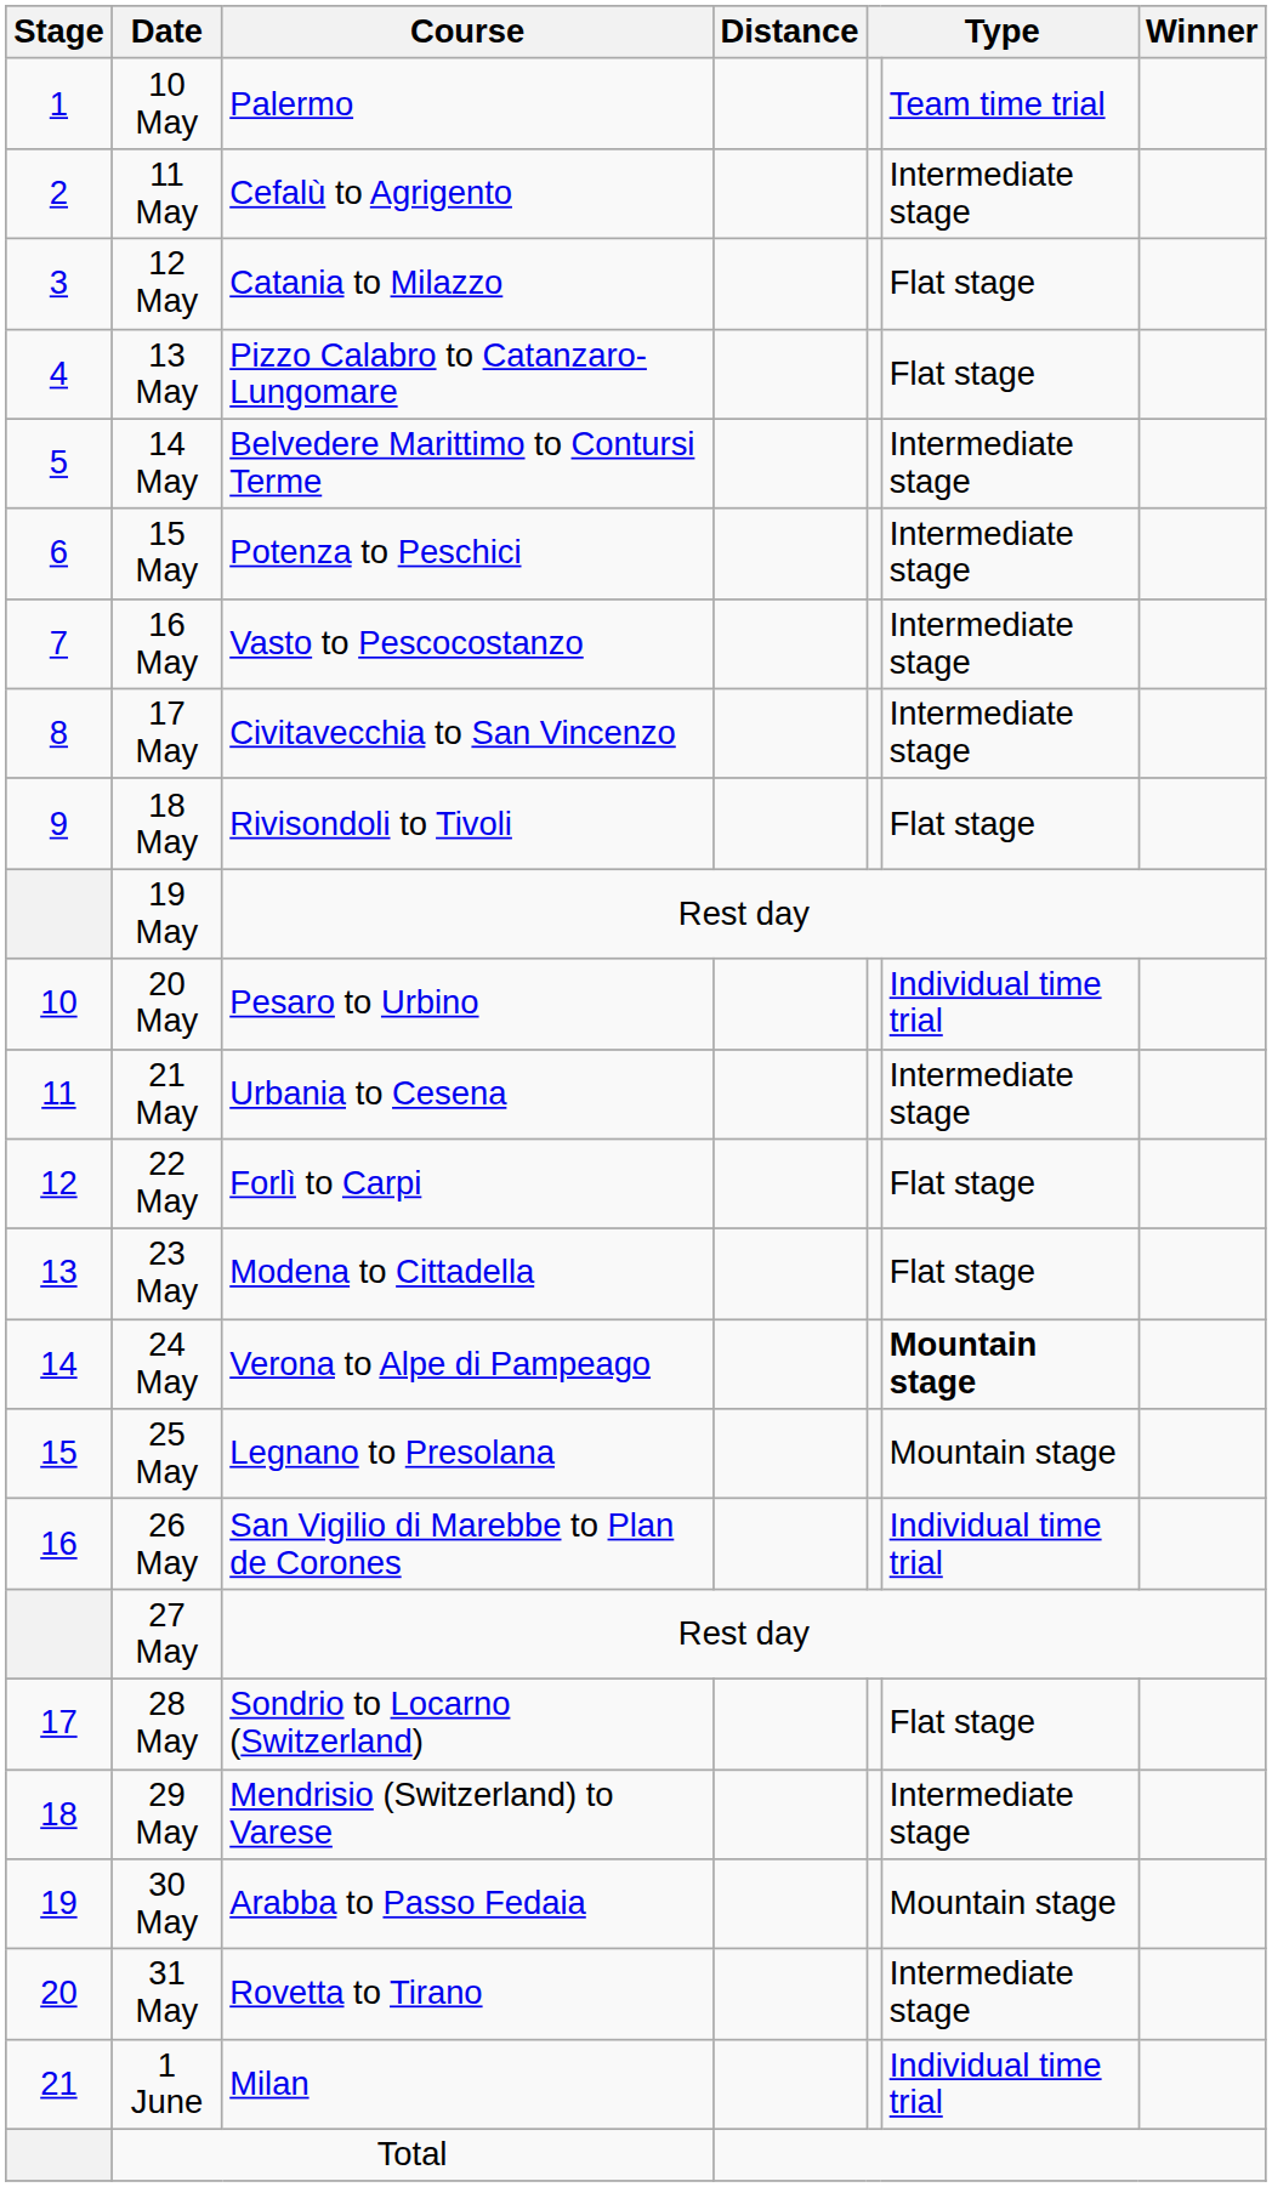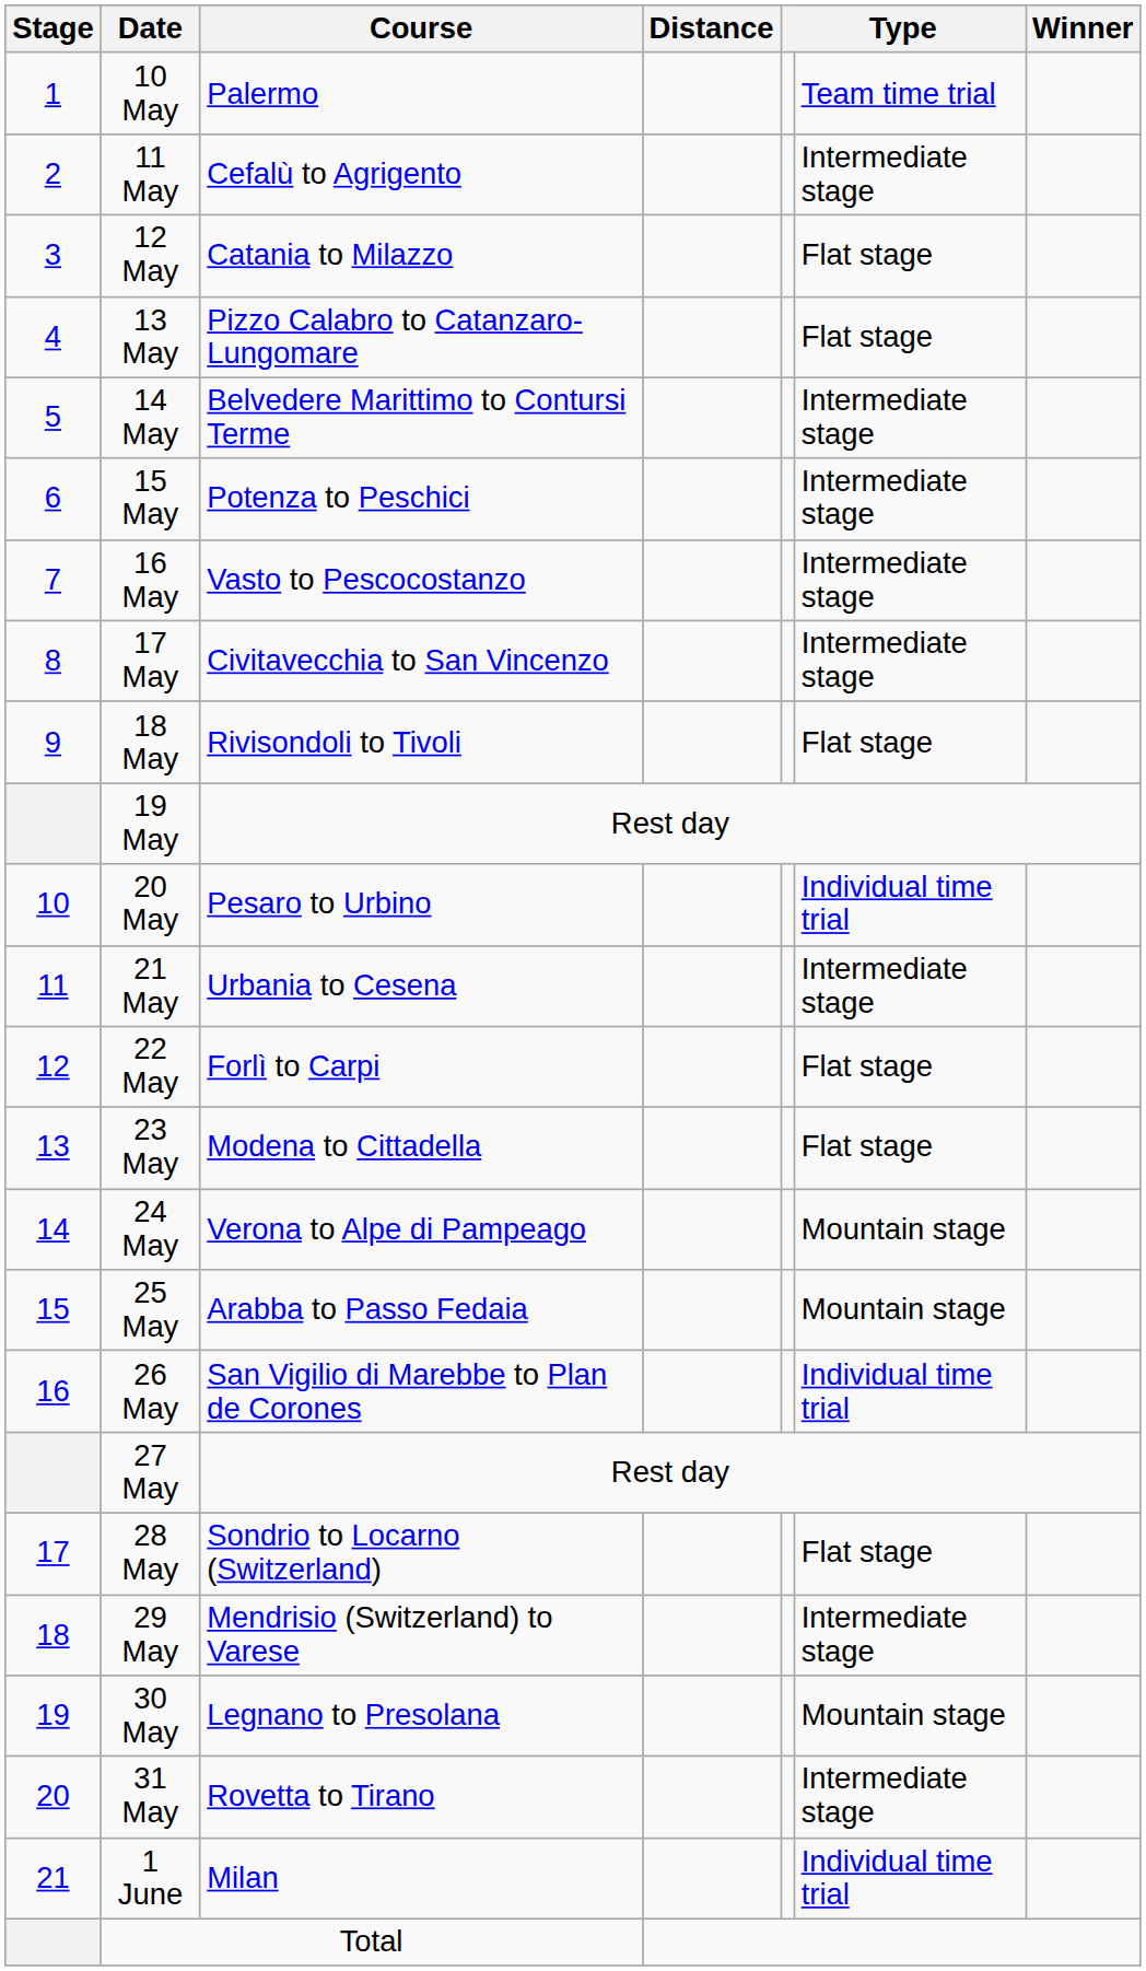 <table class="wikitable">
 <tr>
 <th>Stage</th>
 <th>Date</th>
 <th>Course</th>
 <th>Distance</th>
 <th colspan="2">Type</th>
 <th>Winner</th>
 </tr>
 <tr>
 <td align="center"><a href='#'>1</a></td>
 <td align="center">10 May</td>
 <td><a href='#'>Palermo</a></td>
 <td align="center"></td>
 <td align="center"></td>
 <td><a href='#'>Team time trial</a></td>
 <td></td>
 </tr>
 <tr>
 <td align="center"><a href='#'>2</a></td>
 <td align="center">11 May</td>
 <td><a href='#'>Cefalù</a> to <a href='#'>Agrigento</a></td>
 <td align="center"></td>
 <td></td>
 <td>Intermediate stage</td>
 <td></td>
 </tr>
 <tr>
 <td align="center"><a href='#'>3</a></td>
 <td align="center">12 May</td>
 <td><a href='#'>Catania</a> to <a href='#'>Milazzo</a></td>
 <td align="center"></td>
 <td></td>
 <td>Flat stage</td>
 <td></td>
 </tr>
 <tr>
 <td align="center"><a href='#'>4</a></td>
 <td align="center">13 May</td>
 <td><a href='#'>Pizzo Calabro</a> to <a href='#'>Catanzaro-Lungomare</a></td>
 <td align="center"></td>
 <td></td>
 <td>Flat stage</td>
 <td></td>
 </tr>
 <tr>
 <td align="center"><a href='#'>5</a></td>
 <td align="center">14 May</td>
 <td><a href='#'>Belvedere Marittimo</a> to <a href='#'>Contursi Terme</a></td>
 <td align="center"></td>
 <td></td>
 <td>Intermediate stage</td>
 <td></td>
 </tr>
 <tr>
 <td align="center"><a href='#'>6</a></td>
 <td align="center">15 May</td>
 <td><a href='#'>Potenza</a> to <a href='#'>Peschici</a></td>
 <td align="center"></td>
 <td></td>
 <td>Intermediate stage</td>
 <td></td>
 </tr>
 <tr>
 <td align="center"><a href='#'>7</a></td>
 <td align="center">16 May</td>
 <td><a href='#'>Vasto</a> to <a href='#'>Pescocostanzo</a></td>
 <td align="center"></td>
 <td></td>
 <td>Intermediate stage</td>
 <td></td>
 </tr>
 <tr>
 <td align="center"><a href='#'>8</a></td>
 <td align="center">17 May</td>
 <td><a href='#'>Civitavecchia</a> to <a href='#'>San Vincenzo</a></td>
 <td align="center"></td>
 <td></td>
 <td>Intermediate stage</td>
 <td></td>
 </tr>
 <tr>
 <td align="center"><a href='#'>9</a></td>
 <td align="center">18 May</td>
 <td><a href='#'>Rivisondoli</a> to <a href='#'>Tivoli</a></td>
 <td align="center"></td>
 <td></td>
 <td>Flat stage</td>
 <td></td>
 </tr>
 <tr>
 <th></th>
 <td align="center">19 May</td>
 <td colspan="6" align=center>Rest day</td>
 </tr>
 <tr>
 <td align="center"><a href='#'>10</a></td>
 <td align="center">20 May</td>
 <td><a href='#'>Pesaro</a> to <a href='#'>Urbino</a></td>
 <td align="center"></td>
 <td align="center"></td>
 <td><a href='#'>Individual time trial</a></td>
 <td></td>
 </tr>
 <tr>
 <td align="center"><a href='#'>11</a></td>
 <td align="center">21 May</td>
 <td><a href='#'>Urbania</a> to <a href='#'>Cesena</a></td>
 <td align="center"></td>
 <td></td>
 <td>Intermediate stage</td>
 <td></td>
 </tr>
 <tr>
 <td align="center"><a href='#'>12</a></td>
 <td align="center">22 May</td>
 <td><a href='#'>Forlì</a> to <a href='#'>Carpi</a></td>
 <td align="center"></td>
 <td></td>
 <td>Flat stage</td>
 <td></td>
 </tr>
 <tr>
 <td align="center"><a href='#'>13</a></td>
 <td align="center">23 May</td>
 <td><a href='#'>Modena</a> to <a href='#'>Cittadella</a></td>
 <td align="center"></td>
 <td></td>
 <td>Flat stage</td>
 <td></td>
 </tr>
 <tr>
 <td align="center"><a href='#'>14</a></td>
 <td align="center">24 May</td>
 <td><a href='#'>Verona</a> to <a href='#'>Alpe di Pampeago</a></td>
 <td align="center"></td>
 <td align="center"></td>
-<td><strong>Mountain stage</strong></td>
+<td>Mountain stage</td>
 <td></td>
 </tr>
 <tr>
 <td align="center"><a href='#'>15</a></td>
 <td align="center">25 May</td>
-<td><a href='#'>Legnano</a> to <a href='#'>Presolana</a></td>
+<td><a href='#'>Arabba</a> to <a href='#'>Passo Fedaia</a></td>
 <td align="center"></td>
 <td align="center"></td>
 <td>Mountain stage</td>
 <td></td>
 </tr>
 <tr>
 <td align="center"><a href='#'>16</a></td>
 <td align="center">26 May</td>
 <td><a href='#'>San Vigilio di Marebbe</a> to <a href='#'>Plan de Corones</a></td>
 <td align="center"></td>
 <td align="center"></td>
 <td><a href='#'>Individual time trial</a></td>
 <td></td>
 </tr>
 <tr>
 <th></th>
 <td align="center">27 May</td>
 <td colspan="6" align=center>Rest day</td>
 </tr>
 <tr>
 <td align="center"><a href='#'>17</a></td>
 <td align="center">28 May</td>
 <td><a href='#'>Sondrio</a> to <a href='#'>Locarno</a> (<a href='#'>Switzerland</a>)</td>
 <td align="center"></td>
 <td></td>
 <td>Flat stage</td>
 <td></td>
 </tr>
 <tr>
 <td align="center"><a href='#'>18</a></td>
 <td align="center">29 May</td>
 <td><a href='#'>Mendrisio</a> (Switzerland) to <a href='#'>Varese</a></td>
 <td align="center"></td>
 <td></td>
 <td>Intermediate stage</td>
 <td></td>
 </tr>
 <tr>
 <td align="center"><a href='#'>19</a></td>
 <td align="center">30 May</td>
-<td><a href='#'>Arabba</a> to <a href='#'>Passo Fedaia</a></td>
+<td><a href='#'>Legnano</a> to <a href='#'>Presolana</a></td>
 <td align="center"></td>
 <td align="center"></td>
 <td>Mountain stage</td>
 <td></td>
 </tr>
 <tr>
 <td align="center"><a href='#'>20</a></td>
 <td align="center">31 May</td>
 <td><a href='#'>Rovetta</a> to <a href='#'>Tirano</a></td>
 <td align="center"></td>
 <td align="center"></td>
 <td>Intermediate stage</td>
 <td></td>
 </tr>
 <tr>
 <td align="center"><a href='#'>21</a></td>
 <td align="center">1 June</td>
 <td><a href='#'>Milan</a></td>
 <td align="center"></td>
 <td align="center"></td>
 <td><a href='#'>Individual time trial</a></td>
 <td></td>
 </tr>
 <tr>
 <th></th>
 <td colspan="2" align=center>Total</td>
 <td colspan="5" align="center"></td>
 </tr>
 </table>
